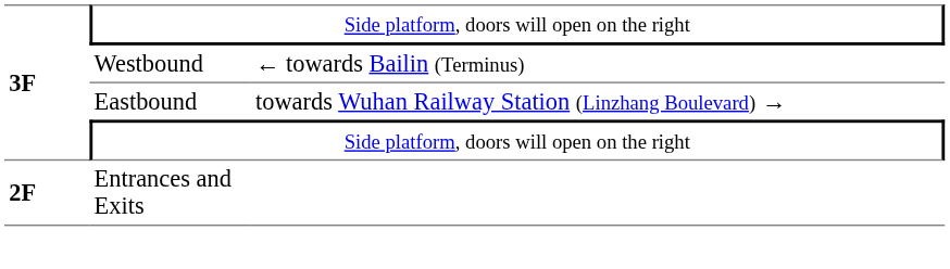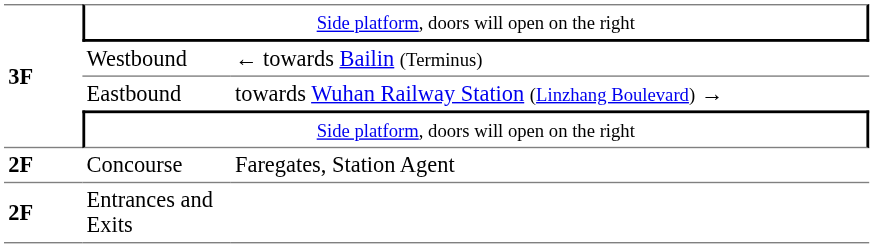 <table table border=0 cellspacing=0 cellpadding=3>
 <tr>
 <td style="border-top:solid 1px gray;border-bottom:solid 1px gray;" rowspan=4><strong>3F</strong></td>
 <td style="border-right:solid 2px black;border-left:solid 2px black;border-top:solid 1px gray;border-bottom:solid 2px black;text-align:center;" colspan=2><small><a href='#'>Side platform</a>, doors will open on the right</small></td>
 </tr>
 <tr>
 <td style="border-top:solid 0px gray;border-bottom:solid 1px gray;">Westbound</td>
 <td style="border-top:solid 0px gray;border-bottom:solid 1px gray;">←  towards <a href='#'>Bailin</a> <small>(Terminus)</small></td>
 </tr>
 <tr>
 <td style="border-bottom:solid 0px gray;">Eastbound</td>
 <td style="border-bottom:solid 0px gray;"> towards <a href='#'>Wuhan Railway Station</a> <small>(<a href='#'>Linzhang Boulevard</a>)</small> →</td>
 </tr>
 <tr>
 <td style="border-right:solid 2px black;border-left:solid 2px black;border-top:solid 2px black;border-bottom:solid 1px gray;text-align:center;" colspan=2><small><a href='#'>Side platform</a>, doors will open on the right</small></td>
 </tr>
 <tr>
 <td style="border-top:solid 0px gray;border-bottom:solid 1px gray;" width=50><strong>2F</strong></td>
+<td style="border-top:solid 0px gray;border-bottom:solid 1px gray;" width=100>Concourse</td>
+<td style="border-top:solid 0px gray;border-bottom:solid 1px gray;" width=450>Faregates, Station Agent</td>
+</tr>
+<tr>
+<td style="border-top:solid 0px gray;border-bottom:solid 1px gray;" width=50><strong>2F</strong></td>
 <td style="border-top:solid 0px gray;border-bottom:solid 1px gray;" width=100>Entrances and Exits</td>
 <td style="border-top:solid 0px gray;border-bottom:solid 1px gray;" width=450></td>
 </tr>
 </table>
